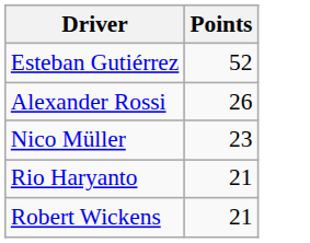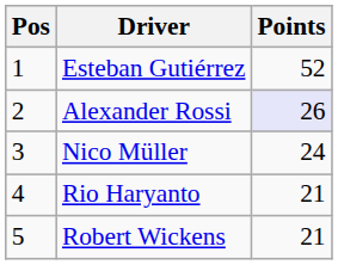 <table class="wikitable" style="font-size: 85%;">
 <tr>
+<th>Pos</th>
 <th>Driver</th>
 <th>Points</th>
 </tr>
 <tr>
+<td>1</td>
 <td> <a href='#'>Esteban Gutiérrez</a></td>
 <td align=right>52</td>
 </tr>
 <tr>
+<td>2</td>
 <td> <a href='#'>Alexander Rossi</a></td>
-<td align=right>26</td>
+<td align=right style="background: lavender;">26</td>
 </tr>
 <tr>
+<td>3</td>
 <td> <a href='#'>Nico Müller</a></td>
-<td align=right>23</td>
+<td align=right>24</td>
 </tr>
 <tr>
+<td>4</td>
 <td> <a href='#'>Rio Haryanto</a></td>
 <td align=right>21</td>
 </tr>
 <tr>
+<td>5</td>
 <td> <a href='#'>Robert Wickens</a></td>
 <td align=right>21</td>
 </tr>
 </table>
